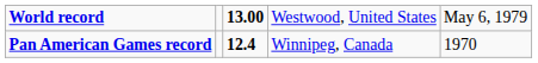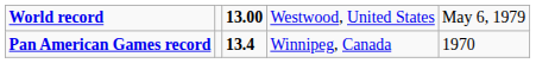 <table class="wikitable">
 <tr>
 <td><strong><a href='#'>World record</a></strong></td>
 <td></td>
 <td><strong>13.00</strong></td>
 <td><a href='#'>Westwood</a>, <a href='#'>United States</a></td>
 <td>May 6, 1979</td>
 </tr>
 <tr>
 <td><strong><a href='#'>Pan American Games record</a></strong></td>
 <td></td>
-<td><strong>12.4</strong></td>
+<td><strong>13.4</strong></td>
 <td><a href='#'>Winnipeg</a>, <a href='#'>Canada</a></td>
 <td>1970</td>
 </tr>
 </table>
